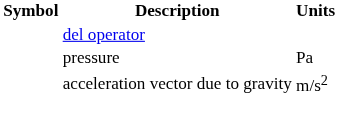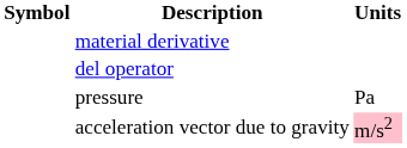 <table>
 <tr>
 <th>Symbol</th>
 <th><strong>Description</strong></th>
 <th>Units</th>
+</tr>
+<tr>
+<td></td>
+<td><a href='#'>material derivative</a></td>
+<td></td>
 </tr>
 <tr>
 <td></td>
 <td><a href='#'>del operator</a></td>
 <td></td>
 </tr>
 <tr>
 <td></td>
 <td>pressure</td>
 <td>Pa</td>
 </tr>
 <tr>
 <td></td>
 <td>acceleration vector due to gravity</td>
-<td>m/s<sup>2</sup></td>
+<td style="background: pink;">m/s<sup>2</sup></td>
 </tr>
 </table>
